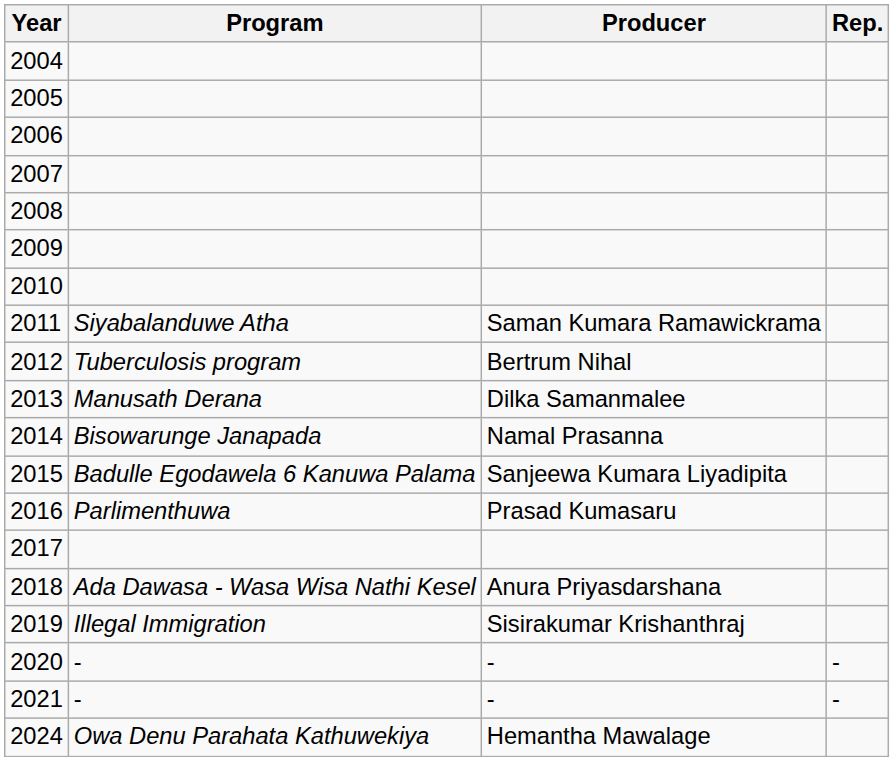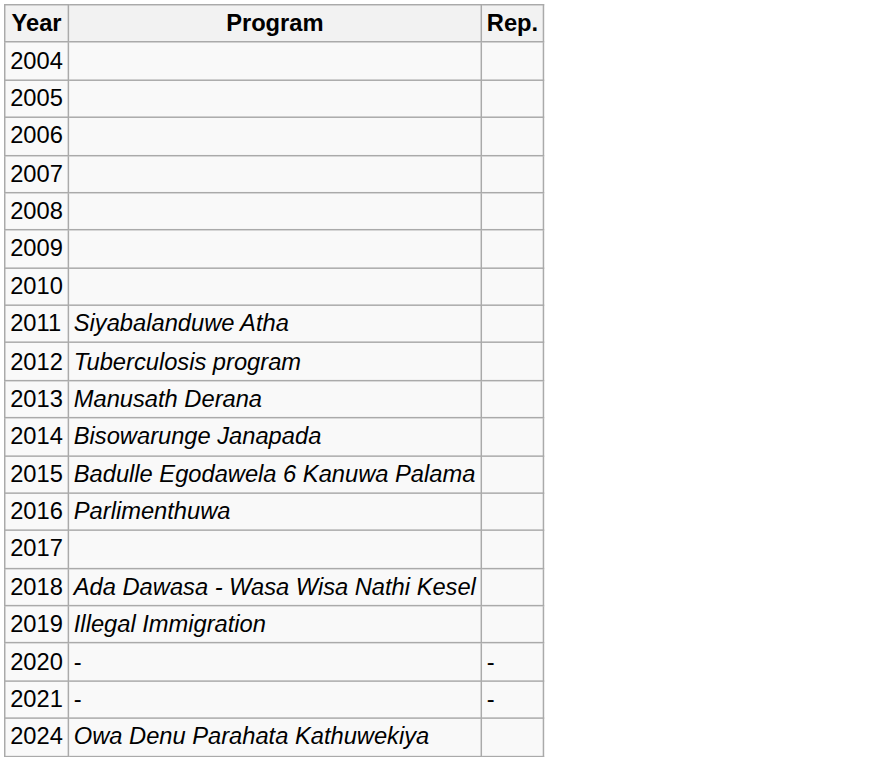 <table class="wikitable">
 <tr>
 <th>Year</th>
 <th>Program</th>
-<th>Producer</th>
 <th>Rep.</th>
 </tr>
 <tr>
 <td>2004</td>
-<td></td>
 <td></td>
 <td></td>
 </tr>
 <tr>
 <td>2005</td>
 <td></td>
 <td></td>
-<td></td>
 </tr>
 <tr>
 <td>2006</td>
-<td></td>
 <td></td>
 <td></td>
 </tr>
 <tr>
 <td>2007</td>
 <td></td>
 <td></td>
-<td></td>
 </tr>
 <tr>
 <td>2008</td>
-<td></td>
 <td></td>
 <td></td>
 </tr>
 <tr>
 <td>2009</td>
 <td></td>
 <td></td>
-<td></td>
 </tr>
 <tr>
 <td>2010</td>
-<td></td>
 <td></td>
 <td></td>
 </tr>
 <tr>
 <td>2011</td>
 <td><em>Siyabalanduwe Atha</em></td>
-<td>Saman Kumara Ramawickrama</td>
 <td></td>
 </tr>
 <tr>
 <td>2012</td>
 <td><em>Tuberculosis program</em></td>
-<td>Bertrum Nihal</td>
 <td></td>
 </tr>
 <tr>
 <td>2013</td>
 <td><em>Manusath Derana</em></td>
-<td>Dilka Samanmalee</td>
 <td></td>
 </tr>
 <tr>
 <td>2014</td>
 <td><em>Bisowarunge Janapada</em></td>
-<td>Namal Prasanna</td>
 <td></td>
 </tr>
 <tr>
 <td>2015</td>
 <td><em>Badulle Egodawela 6 Kanuwa Palama</em></td>
-<td>Sanjeewa Kumara Liyadipita</td>
 <td></td>
 </tr>
 <tr>
 <td>2016</td>
 <td><em>Parlimenthuwa</em></td>
-<td>Prasad Kumasaru</td>
 <td></td>
 </tr>
 <tr>
 <td>2017</td>
 <td></td>
 <td></td>
-<td></td>
 </tr>
 <tr>
 <td>2018</td>
 <td><em>Ada Dawasa - Wasa Wisa Nathi Kesel</em></td>
-<td>Anura Priyasdarshana</td>
 <td></td>
 </tr>
 <tr>
 <td>2019</td>
 <td><em>Illegal Immigration</em></td>
-<td>Sisirakumar Krishanthraj</td>
 <td></td>
 </tr>
 <tr>
 <td>2020</td>
-<td>-</td>
 <td>-</td>
 <td>-</td>
 </tr>
 <tr>
 <td>2021</td>
 <td>-</td>
 <td>-</td>
-<td>-</td>
 </tr>
 <tr>
 <td>2024</td>
 <td><em>Owa Denu Parahata Kathuwekiya</em></td>
-<td>Hemantha Mawalage</td>
 <td></td>
 </tr>
 </table>
